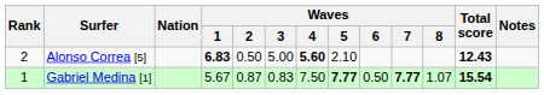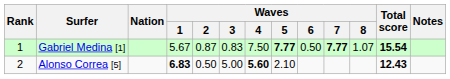 <table class="wikitable sortable" style="text-align:center">
 <tr>
 <th rowspan=2>Rank</th>
 <th rowspan=2>Surfer</th>
 <th rowspan=2>Nation</th>
 <th colspan=8>Waves</th>
 <th rowspan=2>Total<br>score</th>
 <th rowspan=2>Notes</th>
 </tr>
 <tr>
 <th>1</th>
 <th>2</th>
 <th>3</th>
 <th>4</th>
 <th>5</th>
 <th>6</th>
 <th>7</th>
 <th>8</th>
 </tr>
+<tr bgcolor=ccffcc>
+<td>1</td>
+<td align=left><a href='#'>Gabriel Medina</a> <small>[1]</small></td>
+<td align=left></td>
+<td>5.67</td>
+<td>0.87</td>
+<td>0.83</td>
+<td>7.50</td>
+<td><strong>7.77</strong></td>
+<td>0.50</td>
+<td><strong>7.77</strong></td>
+<td>1.07</td>
+<td><strong>15.54</strong></td>
+<td></td>
+</tr>
 <tr>
 <td>2</td>
 <td align=left><a href='#'>Alonso Correa</a> <small>[5]</small></td>
 <td align=left></td>
 <td><strong>6.83</strong></td>
 <td>0.50</td>
 <td>5.00</td>
 <td><strong>5.60</strong></td>
 <td>2.10</td>
 <td></td>
 <td></td>
 <td></td>
 <td><strong>12.43</strong></td>
 <td></td>
 </tr>
-<tr bgcolor=ccffcc>
-<td>1</td>
-<td align=left><a href='#'>Gabriel Medina</a> <small>[1]</small></td>
-<td align=left></td>
-<td>5.67</td>
-<td>0.87</td>
-<td>0.83</td>
-<td>7.50</td>
-<td><strong>7.77</strong></td>
-<td>0.50</td>
-<td><strong>7.77</strong></td>
-<td>1.07</td>
-<td><strong>15.54</strong></td>
-<td></td>
-</tr>
 </table>
